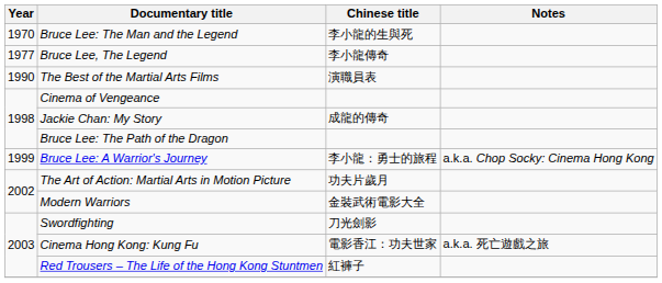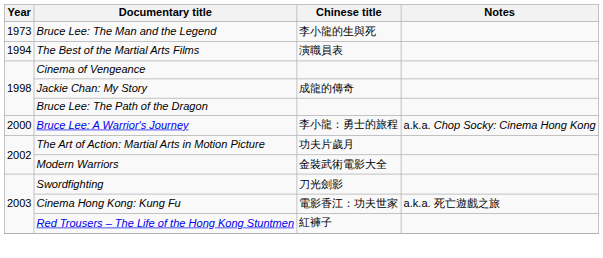 <table class="wikitable">
 <tr>
 <th>Year</th>
 <th>Documentary title</th>
 <th>Chinese title</th>
 <th>Notes</th>
 </tr>
 <tr>
-<td>1970</td>
+<td>1973</td>
 <td><em>Bruce Lee: The Man and the Legend</em></td>
 <td>李小龍的生與死</td>
 <td></td>
 </tr>
 <tr>
-<td>1977</td>
-<td><em>Bruce Lee, The Legend</em></td>
-<td>李小龍傳奇</td>
-<td></td>
-</tr>
-<tr>
-<td>1990</td>
+<td>1994</td>
 <td><em>The Best of the Martial Arts Films</em></td>
 <td>演職員表</td>
 <td></td>
 </tr>
 <tr>
 <td rowspan="3">1998</td>
 <td><em>Cinema of Vengeance</em></td>
 <td></td>
 <td></td>
 </tr>
 <tr>
 <td><em>Jackie Chan: My Story</em></td>
 <td>成龍的傳奇</td>
 <td></td>
 </tr>
 <tr>
 <td><em>Bruce Lee: The Path of the Dragon</em></td>
 <td></td>
 <td></td>
 </tr>
 <tr>
-<td>1999</td>
+<td>2000</td>
 <td><em><a href='#'>Bruce Lee: A Warrior's Journey</a></em></td>
 <td>李小龍：勇士的旅程</td>
 <td>a.k.a. <em>Chop Socky: Cinema Hong Kong</em></td>
 </tr>
 <tr>
 <td rowspan="2">2002</td>
 <td><em>The Art of Action: Martial Arts in Motion Picture</em></td>
 <td>功夫片歲月</td>
 <td></td>
 </tr>
 <tr>
 <td><em>Modern Warriors</em></td>
 <td>金裝武術電影大全</td>
 <td></td>
 </tr>
 <tr>
 <td rowspan="3">2003</td>
 <td><em>Swordfighting</em></td>
 <td>刀光劍影</td>
 <td></td>
 </tr>
 <tr>
 <td><em>Cinema Hong Kong: Kung Fu</em></td>
 <td>電影香江：功夫世家</td>
 <td>a.k.a. 死亡遊戲之旅</td>
 </tr>
 <tr>
 <td><em><a href='#'>Red Trousers – The Life of the Hong Kong Stuntmen</a></em></td>
 <td>紅褲子</td>
 <td></td>
 </tr>
 <tr>
 </tr>
 </table>
